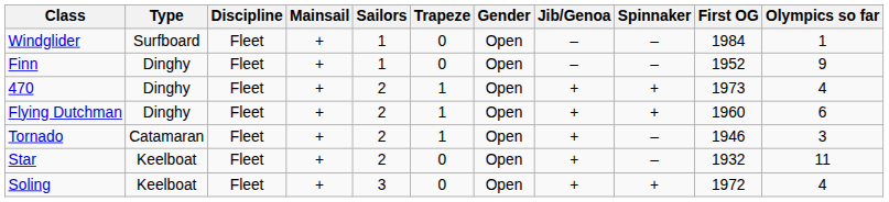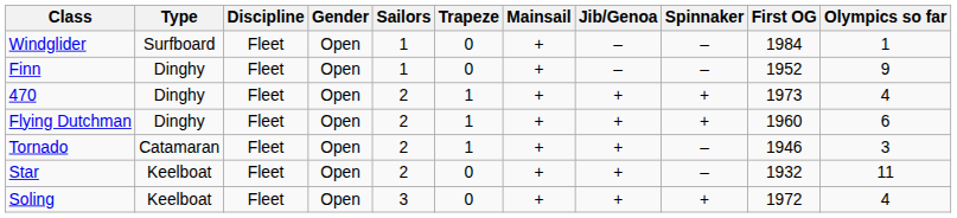 <table class="wikitable" style="text-align:center">
 <tr>
 <th>Class</th>
 <th>Type</th>
 <th>Discipline</th>
-<th>Mainsail</th>
+<th>Gender</th>
 <th>Sailors</th>
 <th>Trapeze</th>
-<th>Gender</th>
+<th>Mainsail</th>
 <th>Jib/Genoa</th>
 <th>Spinnaker</th>
 <th>First OG</th>
 <th>Olympics so far</th>
 </tr>
 <tr>
 <td style="text-align:left"><a href='#'>Windglider</a></td>
 <td>Surfboard</td>
 <td>Fleet</td>
-<td>+</td>
+<td>Open</td>
 <td>1</td>
 <td>0</td>
-<td>Open</td>
+<td>+</td>
 <td>–</td>
 <td>–</td>
 <td>1984</td>
 <td>1</td>
 </tr>
 <tr>
 <td style="text-align:left"><a href='#'>Finn</a></td>
 <td>Dinghy</td>
 <td>Fleet</td>
-<td>+</td>
+<td>Open</td>
 <td>1</td>
 <td>0</td>
-<td>Open</td>
+<td>+</td>
 <td>–</td>
 <td>–</td>
 <td>1952</td>
 <td>9</td>
 </tr>
 <tr>
 <td style="text-align:left"><a href='#'>470</a></td>
 <td>Dinghy</td>
 <td>Fleet</td>
-<td>+</td>
+<td>Open</td>
 <td>2</td>
 <td>1</td>
-<td>Open</td>
+<td>+</td>
 <td>+</td>
 <td>+</td>
 <td>1973</td>
 <td>4</td>
 </tr>
 <tr>
 <td style="text-align:left"><a href='#'>Flying Dutchman</a></td>
 <td>Dinghy</td>
 <td>Fleet</td>
-<td>+</td>
+<td>Open</td>
 <td>2</td>
 <td>1</td>
-<td>Open</td>
+<td>+</td>
 <td>+</td>
 <td>+</td>
 <td>1960</td>
 <td>6</td>
 </tr>
 <tr>
 <td style="text-align:left"><a href='#'>Tornado</a></td>
 <td>Catamaran</td>
 <td>Fleet</td>
-<td>+</td>
+<td>Open</td>
 <td>2</td>
 <td>1</td>
-<td>Open</td>
+<td>+</td>
 <td>+</td>
 <td>–</td>
 <td>1946</td>
 <td>3</td>
 </tr>
 <tr>
 <td style="text-align:left"><a href='#'>Star</a></td>
 <td>Keelboat</td>
 <td>Fleet</td>
-<td>+</td>
+<td>Open</td>
 <td>2</td>
 <td>0</td>
-<td>Open</td>
+<td>+</td>
 <td>+</td>
 <td>–</td>
 <td>1932</td>
 <td>11</td>
 </tr>
 <tr>
 <td style="text-align:left"><a href='#'>Soling</a></td>
 <td>Keelboat</td>
 <td>Fleet</td>
-<td>+</td>
+<td>Open</td>
 <td>3</td>
 <td>0</td>
-<td>Open</td>
+<td>+</td>
 <td>+</td>
 <td>+</td>
 <td>1972</td>
 <td>4</td>
 </tr>
 </table>
